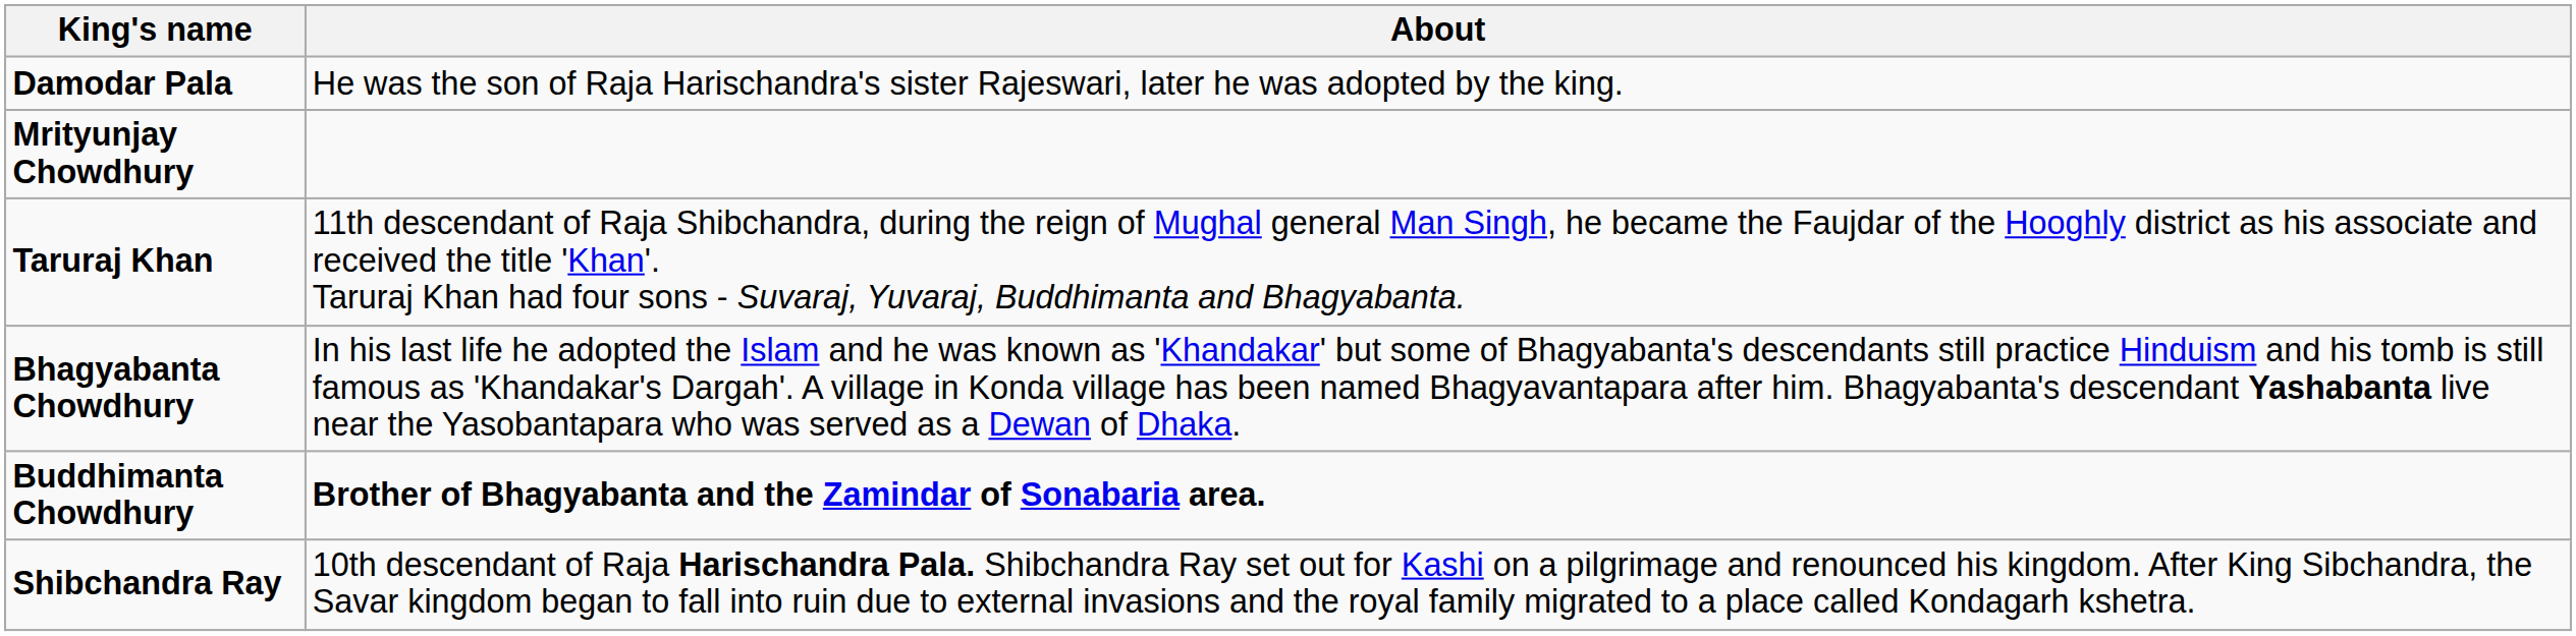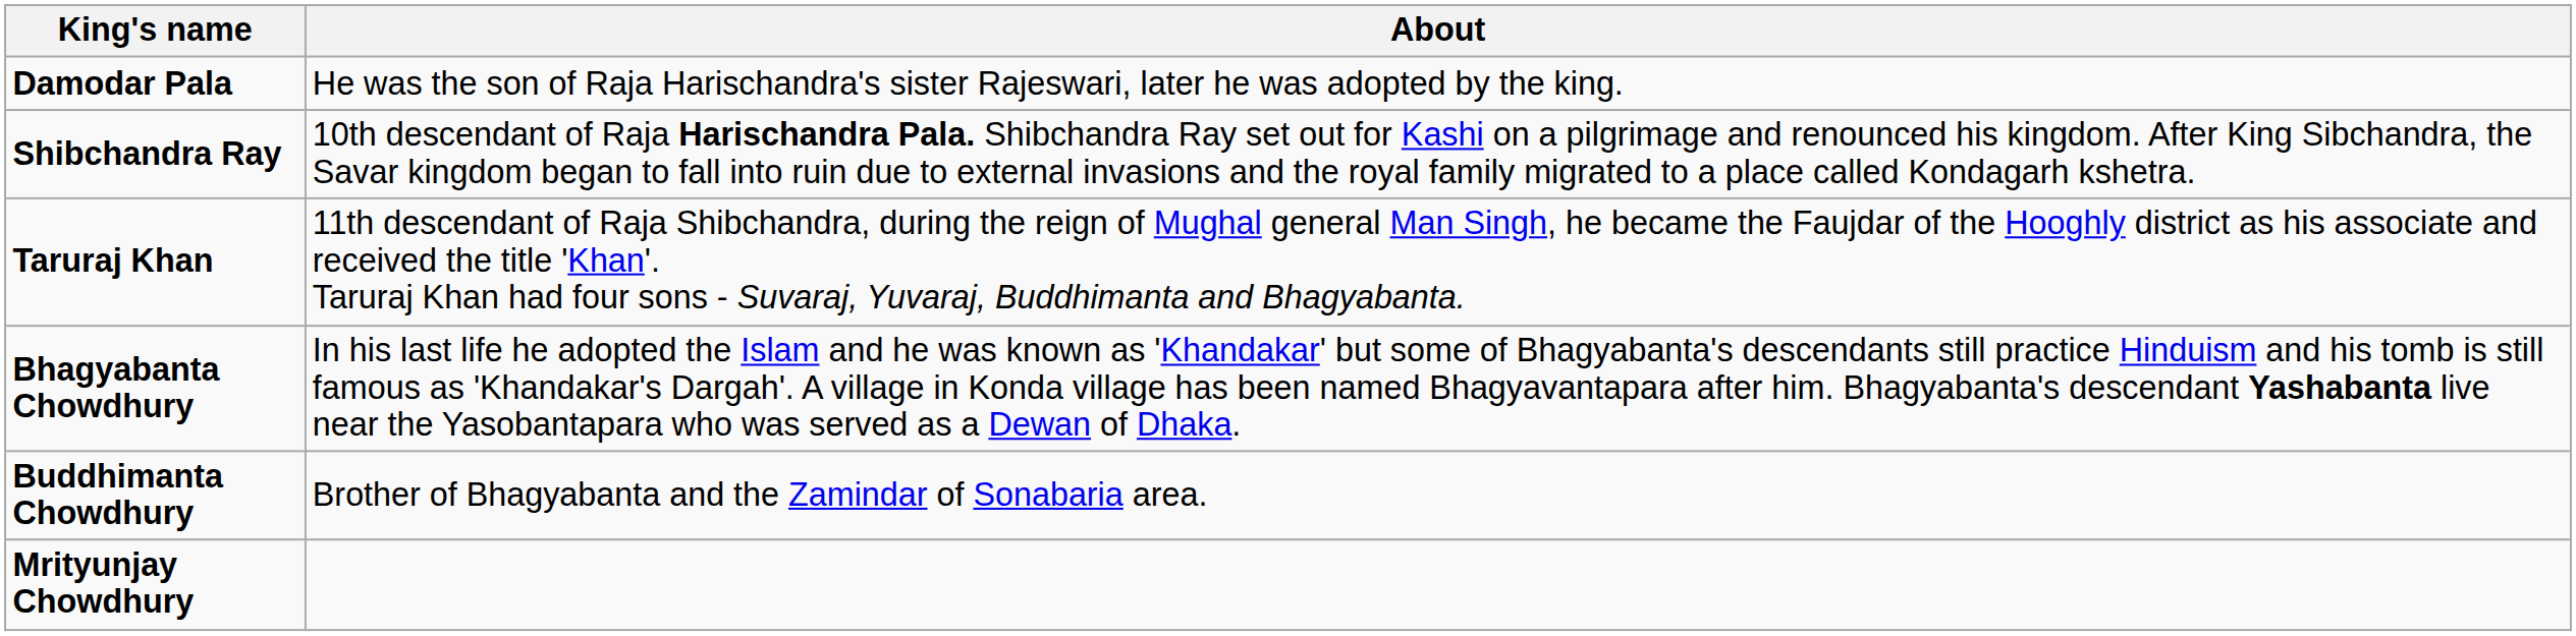 <table class="wikitable">
 <tr>
 <th>King's name</th>
 <th>About</th>
 </tr>
 <tr>
 <td><strong>Damodar Pala</strong></td>
 <td>He was the son of Raja Harischandra's sister Rajeswari, later he was adopted by the king.</td>
 </tr>
 <tr>
-<td><strong>Mrityunjay Chowdhury</strong></td>
-<td></td>
+<td><strong>Shibchandra Ray</strong></td>
+<td>10th descendant of Raja <strong>Harischandra Pala.</strong> Shibchandra Ray set out for <a href='#'>Kashi</a> on a pilgrimage and renounced his kingdom. After King Sibchandra, the Savar kingdom began to fall into ruin due to external invasions and the royal family migrated to a place called Kondagarh kshetra.</td>
 </tr>
 <tr>
 <td><strong>Taruraj Khan</strong></td>
 <td>11th descendant of Raja Shibchandra, during the reign of <a href='#'>Mughal</a> general <a href='#'>Man Singh</a>, he became the Faujdar of the <a href='#'>Hooghly</a> district as his associate and received the title '<a href='#'>Khan</a>'.<br>Taruraj Khan had four sons - <em>Suvaraj, Yuvaraj, Buddhimanta and Bhagyabanta.</em></td>
 </tr>
 <tr>
 <td><strong>Bhagyabanta Chowdhury</strong></td>
 <td>In his last life he adopted the <a href='#'>Islam</a> and he was known as '<a href='#'>Khandakar</a>' but some of Bhagyabanta's descendants still practice <a href='#'>Hinduism</a> and his tomb is still famous as 'Khandakar's Dargah'. A village in Konda village has been named Bhagyavantapara after him. Bhagyabanta's descendant <strong>Yashabanta</strong> live near the Yasobantapara who was served as a <a href='#'>Dewan</a> of <a href='#'>Dhaka</a>.</td>
 </tr>
 <tr>
 <td><strong>Buddhimanta Chowdhury</strong></td>
-<td><strong>Brother of Bhagyabanta and the <a href='#'>Zamindar</a> of <a href='#'>Sonabaria</a> area.</strong></td>
+<td>Brother of Bhagyabanta and the <a href='#'>Zamindar</a> of <a href='#'>Sonabaria</a> area.</td>
 </tr>
 <tr>
-<td><strong>Shibchandra Ray</strong></td>
-<td>10th descendant of Raja <strong>Harischandra Pala.</strong> Shibchandra Ray set out for <a href='#'>Kashi</a> on a pilgrimage and renounced his kingdom. After King Sibchandra, the Savar kingdom began to fall into ruin due to external invasions and the royal family migrated to a place called Kondagarh kshetra.</td>
+<td><strong>Mrityunjay Chowdhury</strong></td>
+<td></td>
 </tr>
 </table>
